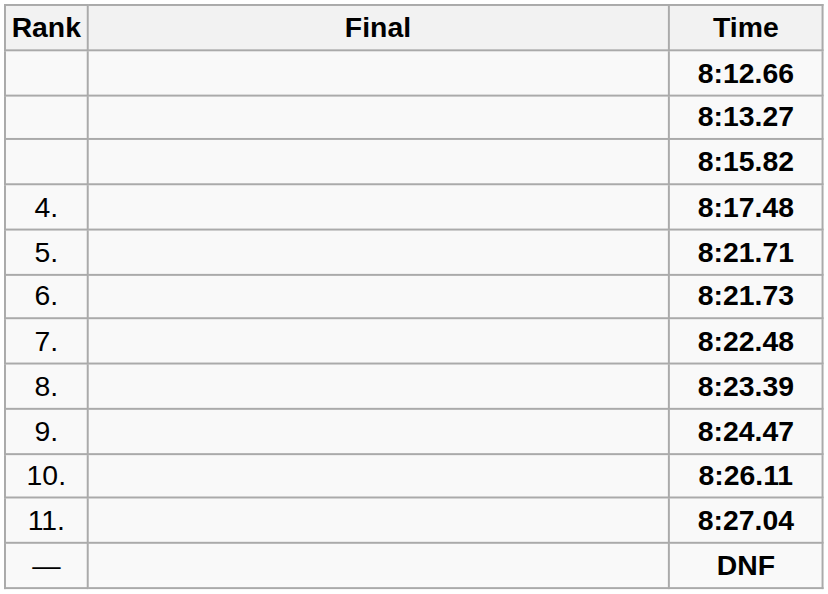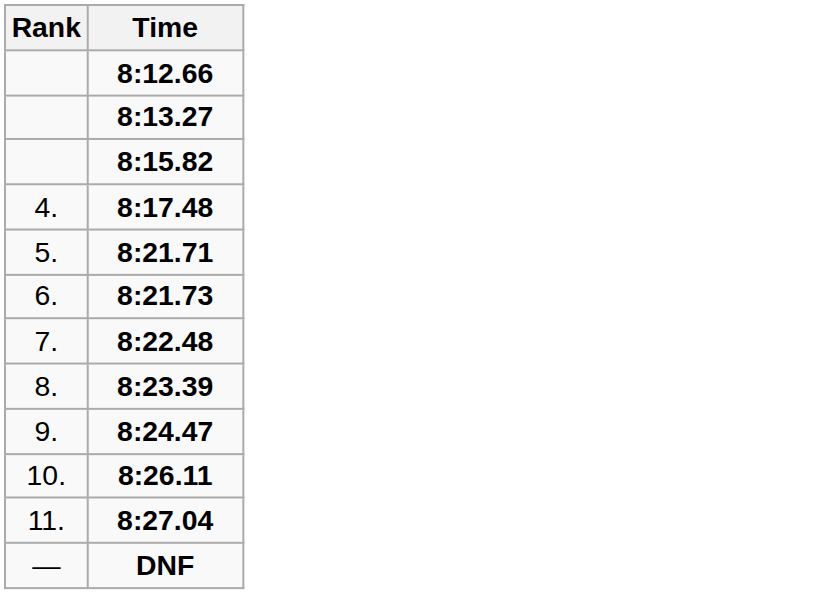 <table class="wikitable" style="border-collapse: collapse; font-size: 90%;">
 <tr>
 <th>Rank</th>
-<th style="width: 20em">Final</th>
 <th style="width: 5em">Time</th>
 </tr>
 <tr>
 <td align="center"></td>
-<td></td>
 <td align="center"><strong>8:12.66</strong></td>
 </tr>
 <tr>
 <td align="center"></td>
-<td></td>
 <td align="center"><strong>8:13.27</strong></td>
 </tr>
 <tr>
 <td align="center"></td>
-<td></td>
 <td align="center"><strong>8:15.82</strong></td>
 </tr>
 <tr>
 <td align="center">4.</td>
-<td></td>
 <td align="center"><strong>8:17.48</strong></td>
 </tr>
 <tr>
 <td align="center">5.</td>
-<td></td>
 <td align="center"><strong>8:21.71</strong></td>
 </tr>
 <tr>
 <td align="center">6.</td>
-<td></td>
 <td align="center"><strong>8:21.73</strong></td>
 </tr>
 <tr>
 <td align="center">7.</td>
-<td></td>
 <td align="center"><strong>8:22.48</strong></td>
 </tr>
 <tr>
 <td align="center">8.</td>
-<td></td>
 <td align="center"><strong>8:23.39</strong></td>
 </tr>
 <tr>
 <td align="center">9.</td>
-<td></td>
 <td align="center"><strong>8:24.47</strong></td>
 </tr>
 <tr>
 <td align="center">10.</td>
-<td></td>
 <td align="center"><strong>8:26.11</strong></td>
 </tr>
 <tr>
 <td align="center">11.</td>
-<td></td>
 <td align="center"><strong>8:27.04</strong></td>
 </tr>
 <tr>
 <td align="center">—</td>
-<td></td>
 <td align="center"><strong>DNF</strong></td>
 </tr>
 </table>
